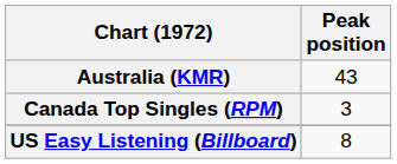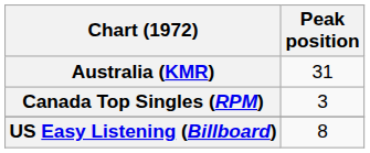 <table class="wikitable sortable plainrowheaders">
 <tr>
 <th scope="col">Chart (1972)</th>
 <th scope="col">Peak<br>position</th>
 </tr>
 <tr>
 <th scope="row">Australia (<a href='#'>KMR</a>)</th>
-<td style="text-align:center;">43</td>
+<td style="text-align:center;">31</td>
 </tr>
 <tr>
 <th scope="row">Canada Top Singles (<em><a href='#'>RPM</a></em>)</th>
 <td style="text-align:center;">3</td>
 </tr>
 <tr>
 </tr>
 <tr>
 <th scope="row">US <a href='#'>Easy Listening</a> (<em><a href='#'>Billboard</a></em>)</th>
 <td style="text-align:center;">8</td>
 </tr>
 </table>
